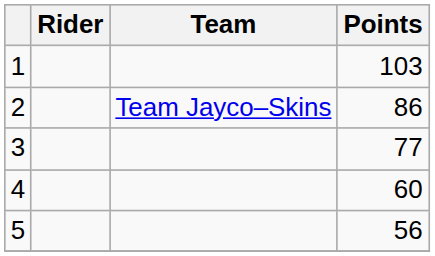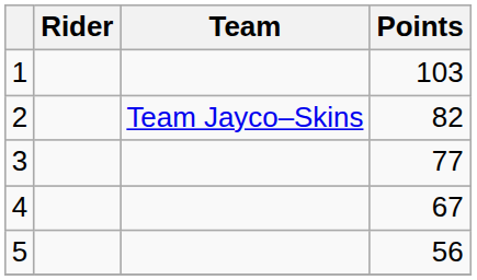 <table class=wikitable>
 <tr>
 <th></th>
 <th>Rider</th>
 <th>Team</th>
 <th>Points</th>
 </tr>
 <tr>
 <td>1</td>
 <td> </td>
 <td></td>
 <td align=right>103</td>
 </tr>
 <tr>
 <td>2</td>
 <td></td>
 <td><a href='#'>Team Jayco–Skins</a></td>
-<td align=right>86</td>
+<td align=right>82</td>
 </tr>
 <tr>
 <td>3</td>
 <td></td>
 <td></td>
 <td align=right>77</td>
 </tr>
 <tr>
 <td>4</td>
 <td></td>
 <td></td>
-<td align=right>60</td>
+<td align=right>67</td>
 </tr>
 <tr>
 <td>5</td>
 <td></td>
 <td></td>
 <td align=right>56</td>
 </tr>
 <tr>
 </tr>
 </table>
